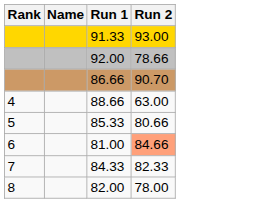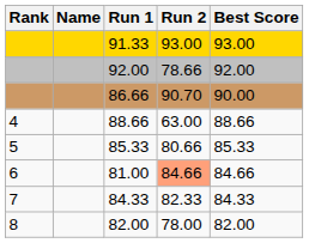 <table class="wikitable">
 <tr>
 <th>Rank</th>
 <th>Name</th>
 <th>Run 1</th>
 <th>Run 2</th>
+<th>Best Score</th>
 </tr>
 <tr style="background:gold;">
 <td></td>
 <td></td>
 <td>91.33</td>
+<td>93.00</td>
 <td>93.00</td>
 </tr>
 <tr style="background:silver;">
 <td></td>
 <td></td>
 <td>92.00</td>
 <td>78.66</td>
+<td>92.00</td>
 </tr>
 <tr style="background:#CC9966;">
 <td></td>
 <td></td>
 <td>86.66</td>
 <td>90.70</td>
+<td>90.00</td>
 </tr>
 <tr>
 <td>4</td>
 <td></td>
 <td>88.66</td>
 <td>63.00</td>
+<td>88.66</td>
 </tr>
 <tr>
 <td>5</td>
 <td></td>
 <td>85.33</td>
 <td>80.66</td>
+<td>85.33</td>
 </tr>
 <tr>
 <td>6</td>
 <td></td>
 <td>81.00</td>
 <td style="background: lightsalmon;">84.66</td>
+<td>84.66</td>
 </tr>
 <tr>
 <td>7</td>
 <td></td>
 <td>84.33</td>
 <td>82.33</td>
+<td>84.33</td>
 </tr>
 <tr>
 <td>8</td>
 <td></td>
 <td>82.00</td>
 <td>78.00</td>
+<td>82.00</td>
 </tr>
 </table>
